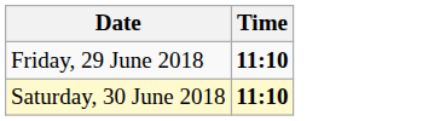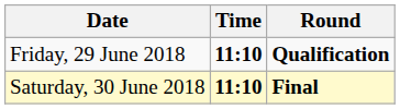 <table class="wikitable">
 <tr>
 <th>Date</th>
 <th>Time</th>
+<th>Round</th>
 </tr>
 <tr>
 <td>Friday, 29 June 2018</td>
 <td><strong>11:10</strong></td>
+<td><strong>Qualification</strong></td>
 </tr>
 <tr>
 <td style=background:lemonchiffon>Saturday, 30 June 2018</td>
 <td style=background:lemonchiffon><strong>11:10</strong></td>
+<td style=background:lemonchiffon><strong>Final</strong></td>
 </tr>
 </table>
